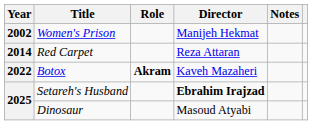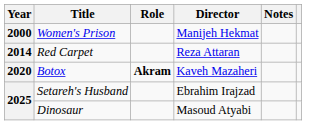 <table class="wikitable plainrowheaders sortable" style="font-size:100%">
 <tr>
 <th scope="col">Year</th>
 <th scope="col">Title</th>
 <th scope="col">Role</th>
 <th scope="col">Director</th>
 <th class="unsortable" scope="col">Notes</th>
 <th class="unsortable" scope="col"></th>
 </tr>
 <tr>
-<th scope="row">2002</th>
+<th scope="row">2000</th>
 <td><em><a href='#'>Women's Prison</a></em></td>
 <td></td>
 <td><a href='#'>Manijeh Hekmat</a></td>
 <td></td>
 <td></td>
 </tr>
 <tr>
 <th scope="row">2014</th>
 <td><em>Red Carpet</em></td>
 <td></td>
 <td><a href='#'>Reza Attaran</a></td>
 <td></td>
 <td></td>
 </tr>
 <tr>
-<th scope="row">2022</th>
+<th scope="row">2020</th>
 <td><em><a href='#'>Botox</a></em></td>
 <td><strong>Akram</strong></td>
 <td><a href='#'>Kaveh Mazaheri</a></td>
 <td></td>
 <td></td>
 </tr>
 <tr>
 <th rowspan="2" scope="row">2025</th>
 <td><em>Setareh's Husband</em></td>
 <td></td>
-<td><strong>Ebrahim Irajzad</strong></td>
+<td>Ebrahim Irajzad</td>
 <td></td>
 <td></td>
 </tr>
 <tr>
 <td><em>Dinosaur</em></td>
 <td></td>
 <td>Masoud Atyabi</td>
 <td></td>
 <td></td>
 </tr>
 </table>
